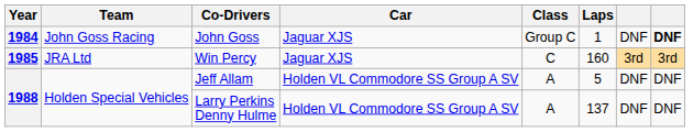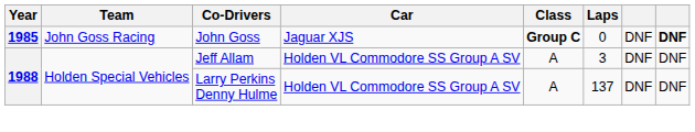 <table class="wikitable" style="text-align:center; font-size:90%">
 <tr>
 <th>Year</th>
 <th>Team</th>
 <th>Co-Drivers</th>
 <th>Car</th>
 <th>Class</th>
 <th>Laps</th>
 <th></th>
 <th></th>
 </tr>
 <tr>
-<th><a href='#'>1984</a></th>
+<th><a href='#'>1985</a></th>
 <td align="left"> <a href='#'>John Goss Racing</a></td>
 <td align="left"> <a href='#'>John Goss</a></td>
 <td align="left"><a href='#'>Jaguar XJS</a></td>
-<td>Group C</td>
-<td>1</td>
+<td><strong>Group C</strong></td>
+<td>0</td>
 <td>DNF</td>
 <td><strong>DNF</strong></td>
-</tr>
-<tr>
-<th><a href='#'>1985</a></th>
-<td align="left"> <a href='#'>JRA Ltd</a></td>
-<td align="left"> <a href='#'>Win Percy</a></td>
-<td align="left"><a href='#'>Jaguar XJS</a></td>
-<td>C</td>
-<td>160</td>
-<td style="background:#ffdf9f;">3rd</td>
-<td style="background:#ffdf9f;">3rd</td>
 </tr>
 <tr>
 <th rowspan=2 align=center><a href='#'>1988</a></th>
 <td rowspan=2 align=left> <a href='#'>Holden Special Vehicles</a></td>
 <td align="left"> <a href='#'>Jeff Allam</a></td>
 <td align="left"><a href='#'>Holden VL Commodore SS Group A SV</a></td>
 <td>A</td>
-<td>5</td>
+<td>3</td>
 <td>DNF</td>
 <td>DNF</td>
 </tr>
 <tr>
 <td align="left"> <a href='#'>Larry Perkins</a><br> <a href='#'>Denny Hulme</a></td>
 <td align="left"><a href='#'>Holden VL Commodore SS Group A SV</a></td>
 <td>A</td>
 <td>137</td>
 <td>DNF</td>
 <td>DNF</td>
 </tr>
 </table>
